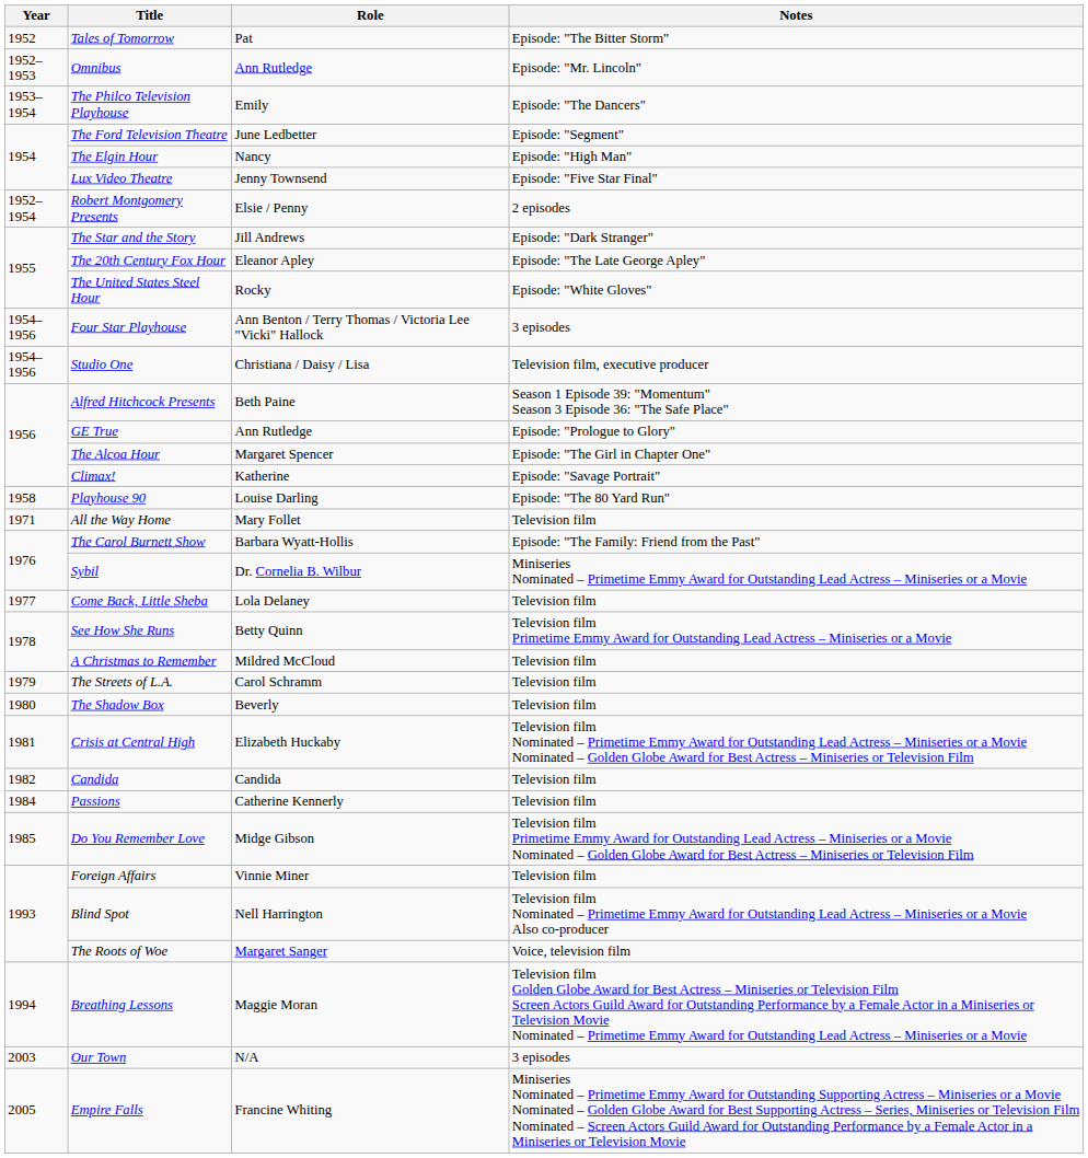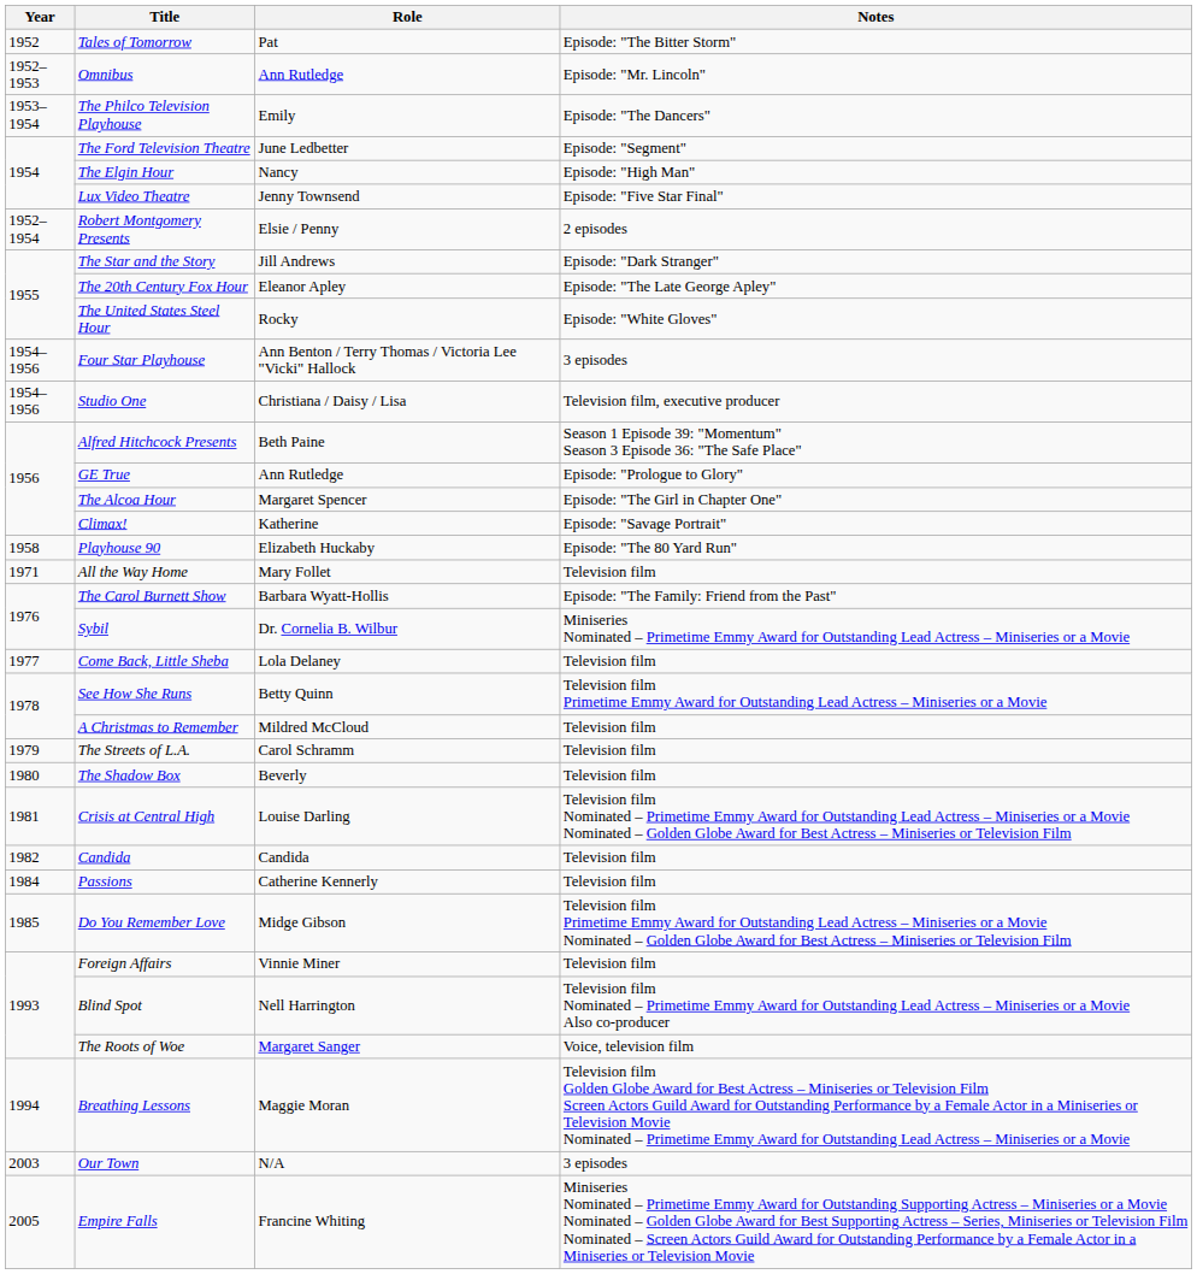 <table class="wikitable sortable">
 <tr>
 <th>Year</th>
 <th>Title</th>
 <th>Role</th>
 <th class="unsortable">Notes</th>
 </tr>
 <tr>
 <td>1952</td>
 <td><em><a href='#'>Tales of Tomorrow</a></em></td>
 <td>Pat</td>
 <td>Episode: "The Bitter Storm"</td>
 </tr>
 <tr>
 <td>1952–1953</td>
 <td><em><a href='#'>Omnibus</a></em></td>
 <td><a href='#'>Ann Rutledge</a></td>
 <td>Episode: "Mr. Lincoln"</td>
 </tr>
 <tr>
 <td>1953–1954</td>
 <td><em><a href='#'>The Philco Television Playhouse</a></em></td>
 <td>Emily</td>
 <td>Episode: "The Dancers"</td>
 </tr>
 <tr>
 <td rowspan="3">1954</td>
 <td><em><a href='#'>The Ford Television Theatre</a></em></td>
 <td>June Ledbetter</td>
 <td>Episode: "Segment"</td>
 </tr>
 <tr>
 <td><em><a href='#'>The Elgin Hour</a></em></td>
 <td>Nancy</td>
 <td>Episode: "High Man"</td>
 </tr>
 <tr>
 <td><em><a href='#'>Lux Video Theatre</a></em></td>
 <td>Jenny Townsend</td>
 <td>Episode: "Five Star Final"</td>
 </tr>
 <tr>
 <td>1952–1954</td>
 <td><em><a href='#'>Robert Montgomery Presents</a></em></td>
 <td>Elsie / Penny</td>
 <td>2 episodes</td>
 </tr>
 <tr>
 <td rowspan="3">1955</td>
 <td><em><a href='#'>The Star and the Story</a></em></td>
 <td>Jill Andrews</td>
 <td>Episode: "Dark Stranger"</td>
 </tr>
 <tr>
 <td><em><a href='#'>The 20th Century Fox Hour</a></em></td>
 <td>Eleanor Apley</td>
 <td>Episode: "The Late George Apley"</td>
 </tr>
 <tr>
 <td><em><a href='#'>The United States Steel Hour</a></em></td>
 <td>Rocky</td>
 <td>Episode: "White Gloves"</td>
 </tr>
 <tr>
 <td>1954–1956</td>
 <td><em><a href='#'>Four Star Playhouse</a></em></td>
 <td>Ann Benton / Terry Thomas / Victoria Lee "Vicki" Hallock</td>
 <td>3 episodes</td>
 </tr>
 <tr>
 <td>1954–1956</td>
 <td><em><a href='#'>Studio One</a></em></td>
 <td>Christiana / Daisy / Lisa</td>
 <td>Television film, executive producer</td>
 </tr>
 <tr>
 <td rowspan="4">1956</td>
 <td><em><a href='#'>Alfred Hitchcock Presents</a></em></td>
 <td>Beth Paine</td>
 <td>Season 1 Episode 39: "Momentum"<br>Season 3 Episode 36: "The Safe Place"</td>
 </tr>
 <tr>
 <td><em><a href='#'>GE True</a></em></td>
 <td>Ann Rutledge</td>
 <td>Episode: "Prologue to Glory"</td>
 </tr>
 <tr>
 <td><em><a href='#'>The Alcoa Hour</a></em></td>
 <td>Margaret Spencer</td>
 <td>Episode: "The Girl in Chapter One"</td>
 </tr>
 <tr>
 <td><em><a href='#'>Climax!</a></em></td>
 <td>Katherine</td>
 <td>Episode: "Savage Portrait"</td>
 </tr>
 <tr>
 <td>1958</td>
 <td><em><a href='#'>Playhouse 90</a></em></td>
-<td>Louise Darling</td>
+<td>Elizabeth Huckaby</td>
 <td>Episode: "The 80 Yard Run"</td>
 </tr>
 <tr>
 <td>1971</td>
 <td><em>All the Way Home</em></td>
 <td>Mary Follet</td>
 <td>Television film</td>
 </tr>
 <tr>
 <td rowspan="2">1976</td>
 <td><em><a href='#'>The Carol Burnett Show</a></em></td>
 <td>Barbara Wyatt-Hollis</td>
 <td>Episode: "The Family: Friend from the Past"</td>
 </tr>
 <tr>
 <td><em><a href='#'>Sybil</a></em></td>
 <td>Dr. <a href='#'>Cornelia B. Wilbur</a></td>
 <td>Miniseries <br>Nominated – <a href='#'>Primetime Emmy Award for Outstanding Lead Actress – Miniseries or a Movie</a></td>
 </tr>
 <tr>
 <td>1977</td>
 <td><em><a href='#'>Come Back, Little Sheba</a></em></td>
 <td>Lola Delaney</td>
 <td>Television film</td>
 </tr>
 <tr>
 <td rowspan="2">1978</td>
 <td><em><a href='#'>See How She Runs</a></em></td>
 <td>Betty Quinn</td>
 <td>Television film<br> <a href='#'>Primetime Emmy Award for Outstanding Lead Actress – Miniseries or a Movie</a></td>
 </tr>
 <tr>
 <td><em><a href='#'>A Christmas to Remember</a></em></td>
 <td>Mildred McCloud</td>
 <td>Television film</td>
 </tr>
 <tr>
 <td>1979</td>
 <td><em>The Streets of L.A.</em></td>
 <td>Carol Schramm</td>
 <td>Television film</td>
 </tr>
 <tr>
 <td>1980</td>
 <td><em><a href='#'>The Shadow Box</a></em></td>
 <td>Beverly</td>
 <td>Television film</td>
 </tr>
 <tr>
 <td>1981</td>
 <td><em><a href='#'>Crisis at Central High</a></em></td>
-<td>Elizabeth Huckaby</td>
+<td>Louise Darling</td>
 <td>Television film<br> Nominated – <a href='#'>Primetime Emmy Award for Outstanding Lead Actress – Miniseries or a Movie</a><br>Nominated – <a href='#'>Golden Globe Award for Best Actress – Miniseries or Television Film</a></td>
 </tr>
 <tr>
 <td>1982</td>
 <td><em><a href='#'>Candida</a></em></td>
 <td>Candida</td>
 <td>Television film</td>
 </tr>
 <tr>
 <td>1984</td>
 <td><em><a href='#'>Passions</a></em></td>
 <td>Catherine Kennerly</td>
 <td>Television film</td>
 </tr>
 <tr>
 <td>1985</td>
 <td><em><a href='#'>Do You Remember Love</a></em></td>
 <td>Midge Gibson</td>
 <td>Television film<br> <a href='#'>Primetime Emmy Award for Outstanding Lead Actress – Miniseries or a Movie</a><br>Nominated – <a href='#'>Golden Globe Award for Best Actress – Miniseries or Television Film</a></td>
 </tr>
 <tr>
 <td rowspan="3">1993</td>
 <td><em>Foreign Affairs</em></td>
 <td>Vinnie Miner</td>
 <td>Television film</td>
 </tr>
 <tr>
 <td><em>Blind Spot</em></td>
 <td>Nell Harrington</td>
 <td>Television film<br> Nominated – <a href='#'>Primetime Emmy Award for Outstanding Lead Actress – Miniseries or a Movie</a> <br> Also co-producer</td>
 </tr>
 <tr>
 <td><em>The Roots of Woe</em></td>
 <td><a href='#'>Margaret Sanger</a></td>
 <td>Voice, television film</td>
 </tr>
 <tr>
 <td>1994</td>
 <td><em><a href='#'>Breathing Lessons</a></em></td>
 <td>Maggie Moran</td>
 <td>Television film<br><a href='#'>Golden Globe Award for Best Actress – Miniseries or Television Film</a><br><a href='#'>Screen Actors Guild Award for Outstanding Performance by a Female Actor in a Miniseries or Television Movie</a><br>Nominated – <a href='#'>Primetime Emmy Award for Outstanding Lead Actress – Miniseries or a Movie</a></td>
 </tr>
 <tr>
 <td>2003</td>
 <td><em><a href='#'>Our Town</a></em></td>
 <td>N/A</td>
 <td>3 episodes</td>
 </tr>
 <tr>
 <td>2005</td>
 <td><em><a href='#'>Empire Falls</a></em></td>
 <td>Francine Whiting</td>
 <td>Miniseries <br>Nominated – <a href='#'>Primetime Emmy Award for Outstanding Supporting Actress – Miniseries or a Movie</a><br>Nominated – <a href='#'>Golden Globe Award for Best Supporting Actress – Series, Miniseries or Television Film</a><br>Nominated – <a href='#'>Screen Actors Guild Award for Outstanding Performance by a Female Actor in a Miniseries or Television Movie</a></td>
 </tr>
 </table>
